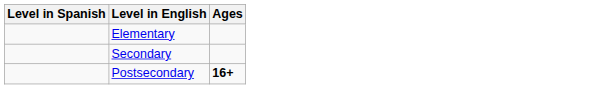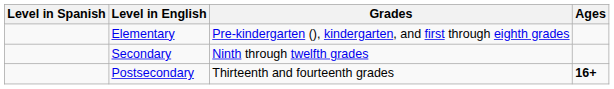 <table class="wikitable sortable">
 <tr>
 <th>Level in Spanish</th>
 <th>Level in English</th>
+<th>Grades</th>
 <th>Ages</th>
 </tr>
 <tr>
 <td></td>
 <td><a href='#'>Elementary</a></td>
+<td><a href='#'>Pre-kindergarten</a> (), <a href='#'>kindergarten</a>, and <a href='#'>first</a> through <a href='#'>eighth grades</a></td>
 <td></td>
 </tr>
 <tr>
 <td></td>
 <td><a href='#'>Secondary</a></td>
+<td><a href='#'>Ninth</a> through <a href='#'>twelfth grades</a></td>
 <td></td>
 </tr>
 <tr>
 <td></td>
 <td><a href='#'>Postsecondary</a></td>
+<td>Thirteenth and fourteenth grades</td>
 <td><strong>16+</strong></td>
 </tr>
 </table>
